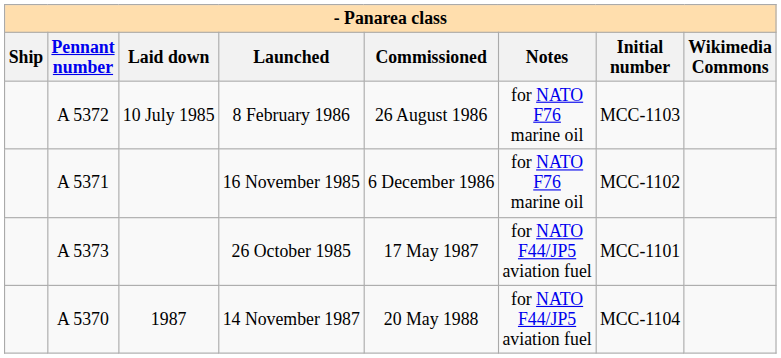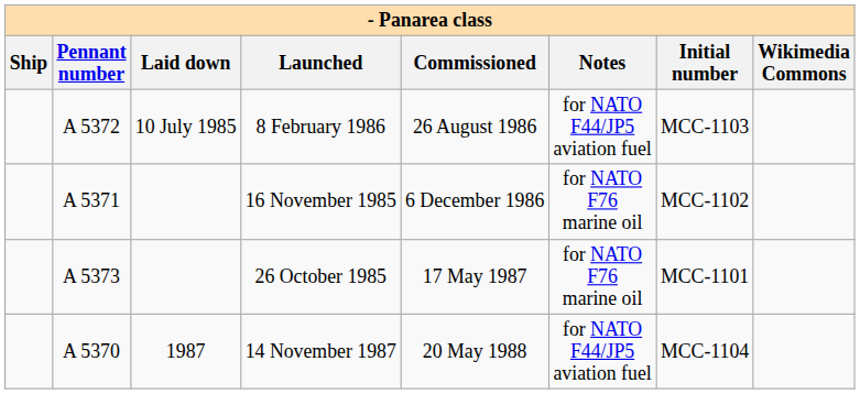 <table border="1" class="sortable wikitable">
 <tr>
 <th colspan="11" style="background:#ffdead;"> - Panarea class</th>
 </tr>
 <tr>
 <th>Ship</th>
 <th><a href='#'>Pennant<br>number</a></th>
 <th>Laid down</th>
 <th>Launched</th>
 <th>Commissioned</th>
 <th>Notes</th>
 <th>Initial<br>number</th>
 <th>Wikimedia<br>Commons</th>
 </tr>
 <tr style="text-align:center;">
 <td></td>
 <td>A 5372</td>
 <td>10 July 1985</td>
 <td>8 February 1986</td>
 <td>26 August 1986</td>
-<td>for <a href='#'>NATO</a><br><a href='#'>F76</a><br>marine oil</td>
+<td>for <a href='#'>NATO</a><br><a href='#'>F44/JP5</a><br>aviation fuel</td>
 <td>MCC-1103</td>
 <td></td>
 </tr>
 <tr style="text-align:center;">
 <td></td>
 <td>A 5371</td>
 <td></td>
 <td>16 November 1985</td>
 <td>6 December 1986</td>
 <td>for <a href='#'>NATO</a><br><a href='#'>F76</a><br>marine oil</td>
 <td>MCC-1102</td>
 <td></td>
 </tr>
 <tr style="text-align:center;">
 <td></td>
 <td>A 5373</td>
 <td></td>
 <td>26 October 1985</td>
 <td>17 May 1987</td>
-<td>for <a href='#'>NATO</a><br><a href='#'>F44/JP5</a><br>aviation fuel</td>
+<td>for <a href='#'>NATO</a><br><a href='#'>F76</a><br>marine oil</td>
 <td>MCC-1101</td>
 <td></td>
 </tr>
 <tr style="text-align:center;">
 <td></td>
 <td>A 5370</td>
 <td>1987</td>
 <td>14 November 1987</td>
 <td>20 May 1988</td>
 <td>for <a href='#'>NATO</a><br><a href='#'>F44/JP5</a><br>aviation fuel</td>
 <td>MCC-1104</td>
 <td></td>
 </tr>
 </table>
